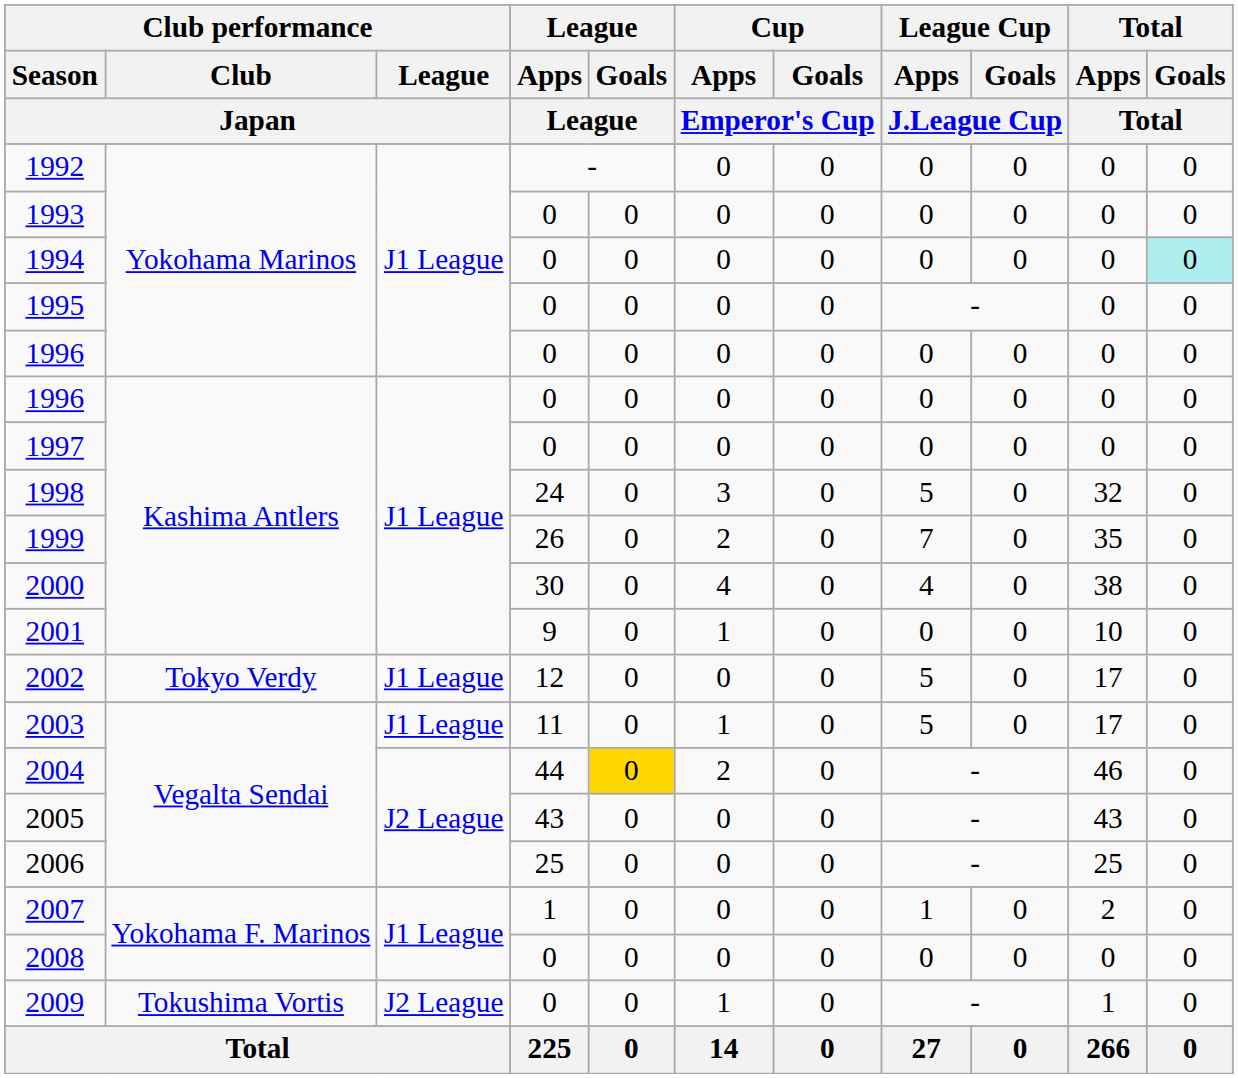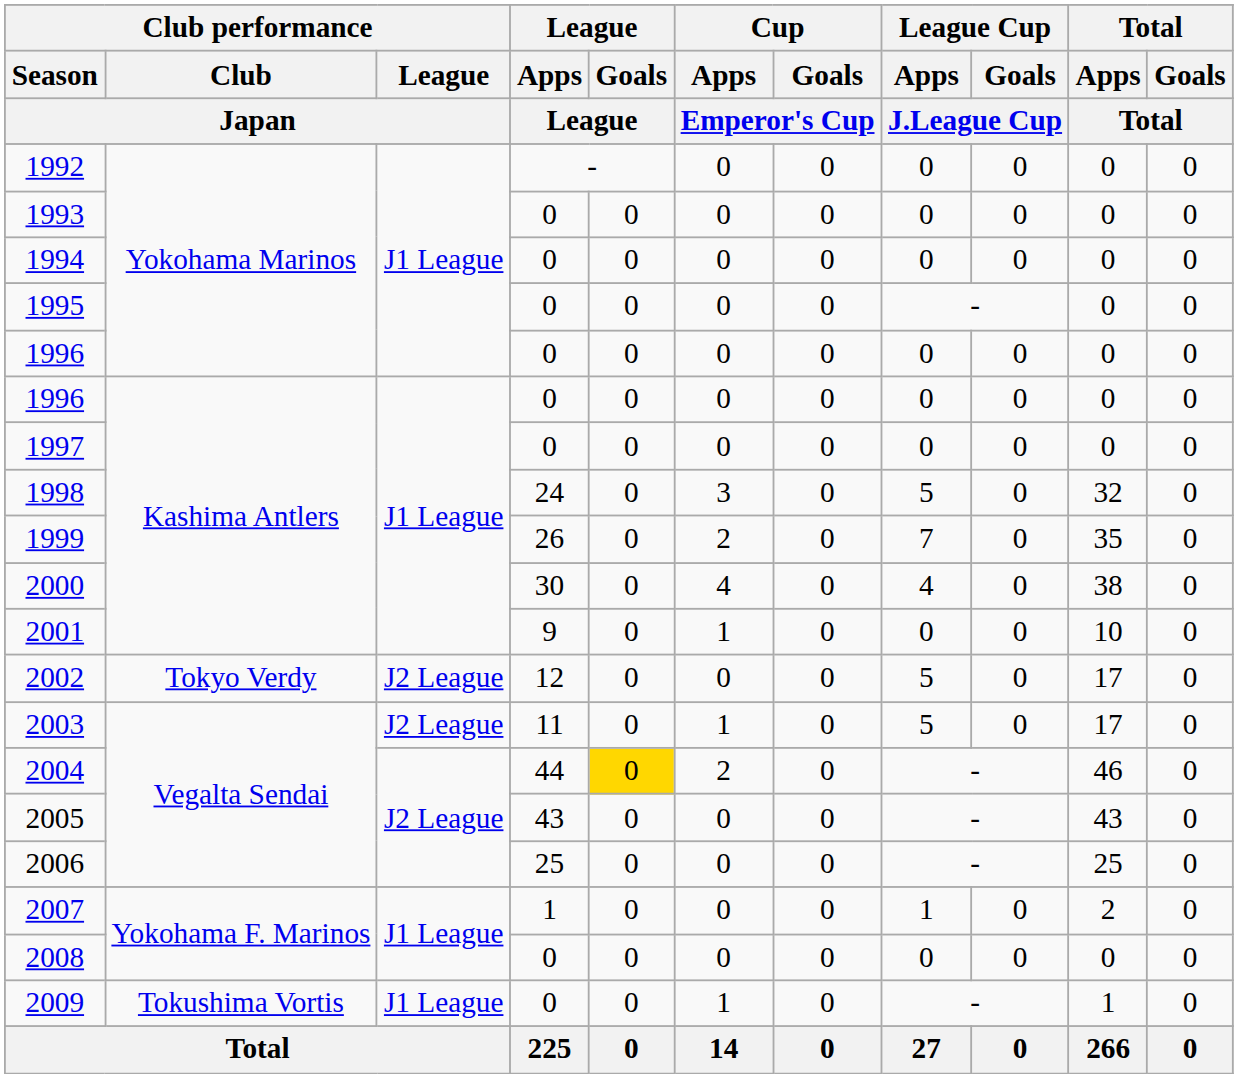 <table class="wikitable" style="text-align:center;">
 <tr>
 <th colspan=3>Club performance</th>
 <th colspan=2>League</th>
 <th colspan=2>Cup</th>
 <th colspan=2>League Cup</th>
 <th colspan=2>Total</th>
 </tr>
 <tr>
 <th>Season</th>
 <th>Club</th>
 <th>League</th>
 <th>Apps</th>
 <th>Goals</th>
 <th>Apps</th>
 <th>Goals</th>
 <th>Apps</th>
 <th>Goals</th>
 <th>Apps</th>
 <th>Goals</th>
 </tr>
 <tr>
 <th colspan=3>Japan</th>
 <th colspan=2>League</th>
 <th colspan=2><a href='#'>Emperor's Cup</a></th>
 <th colspan=2><a href='#'>J.League Cup</a></th>
 <th colspan=2>Total</th>
 </tr>
 <tr>
 <td><a href='#'>1992</a></td>
 <td rowspan="5"><a href='#'>Yokohama Marinos</a></td>
 <td rowspan="5"><a href='#'>J1 League</a></td>
 <td colspan="2">-</td>
 <td>0</td>
 <td>0</td>
 <td>0</td>
 <td>0</td>
 <td>0</td>
 <td>0</td>
 </tr>
 <tr>
 <td><a href='#'>1993</a></td>
 <td>0</td>
 <td>0</td>
 <td>0</td>
 <td>0</td>
 <td>0</td>
 <td>0</td>
 <td>0</td>
 <td>0</td>
 </tr>
 <tr>
 <td><a href='#'>1994</a></td>
 <td>0</td>
 <td>0</td>
 <td>0</td>
 <td>0</td>
 <td>0</td>
 <td>0</td>
 <td>0</td>
-<td style="background: paleturquoise;">0</td>
+<td>0</td>
 </tr>
 <tr>
 <td><a href='#'>1995</a></td>
 <td>0</td>
 <td>0</td>
 <td>0</td>
 <td>0</td>
 <td colspan="2">-</td>
 <td>0</td>
 <td>0</td>
 </tr>
 <tr>
 <td><a href='#'>1996</a></td>
 <td>0</td>
 <td>0</td>
 <td>0</td>
 <td>0</td>
 <td>0</td>
 <td>0</td>
 <td>0</td>
 <td>0</td>
 </tr>
 <tr>
 <td><a href='#'>1996</a></td>
 <td rowspan="6"><a href='#'>Kashima Antlers</a></td>
 <td rowspan="6"><a href='#'>J1 League</a></td>
 <td>0</td>
 <td>0</td>
 <td>0</td>
 <td>0</td>
 <td>0</td>
 <td>0</td>
 <td>0</td>
 <td>0</td>
 </tr>
 <tr>
 <td><a href='#'>1997</a></td>
 <td>0</td>
 <td>0</td>
 <td>0</td>
 <td>0</td>
 <td>0</td>
 <td>0</td>
 <td>0</td>
 <td>0</td>
 </tr>
 <tr>
 <td><a href='#'>1998</a></td>
 <td>24</td>
 <td>0</td>
 <td>3</td>
 <td>0</td>
 <td>5</td>
 <td>0</td>
 <td>32</td>
 <td>0</td>
 </tr>
 <tr>
 <td><a href='#'>1999</a></td>
 <td>26</td>
 <td>0</td>
 <td>2</td>
 <td>0</td>
 <td>7</td>
 <td>0</td>
 <td>35</td>
 <td>0</td>
 </tr>
 <tr>
 <td><a href='#'>2000</a></td>
 <td>30</td>
 <td>0</td>
 <td>4</td>
 <td>0</td>
 <td>4</td>
 <td>0</td>
 <td>38</td>
 <td>0</td>
 </tr>
 <tr>
 <td><a href='#'>2001</a></td>
 <td>9</td>
 <td>0</td>
 <td>1</td>
 <td>0</td>
 <td>0</td>
 <td>0</td>
 <td>10</td>
 <td>0</td>
 </tr>
 <tr>
 <td><a href='#'>2002</a></td>
 <td><a href='#'>Tokyo Verdy</a></td>
-<td><a href='#'>J1 League</a></td>
+<td><a href='#'>J2 League</a></td>
 <td>12</td>
 <td>0</td>
 <td>0</td>
 <td>0</td>
 <td>5</td>
 <td>0</td>
 <td>17</td>
 <td>0</td>
 </tr>
 <tr>
 <td><a href='#'>2003</a></td>
 <td rowspan="4"><a href='#'>Vegalta Sendai</a></td>
-<td><a href='#'>J1 League</a></td>
+<td><a href='#'>J2 League</a></td>
 <td>11</td>
 <td>0</td>
 <td>1</td>
 <td>0</td>
 <td>5</td>
 <td>0</td>
 <td>17</td>
 <td>0</td>
 </tr>
 <tr>
 <td><a href='#'>2004</a></td>
 <td rowspan="3"><a href='#'>J2 League</a></td>
 <td>44</td>
 <td style="background: gold;">0</td>
 <td>2</td>
 <td>0</td>
 <td colspan="2">-</td>
 <td>46</td>
 <td>0</td>
 </tr>
 <tr>
 <td>2005</td>
 <td>43</td>
 <td>0</td>
 <td>0</td>
 <td>0</td>
 <td colspan="2">-</td>
 <td>43</td>
 <td>0</td>
 </tr>
 <tr>
 <td>2006</td>
 <td>25</td>
 <td>0</td>
 <td>0</td>
 <td>0</td>
 <td colspan="2">-</td>
 <td>25</td>
 <td>0</td>
 </tr>
 <tr>
 <td><a href='#'>2007</a></td>
 <td rowspan="2"><a href='#'>Yokohama F. Marinos</a></td>
 <td rowspan="2"><a href='#'>J1 League</a></td>
 <td>1</td>
 <td>0</td>
 <td>0</td>
 <td>0</td>
 <td>1</td>
 <td>0</td>
 <td>2</td>
 <td>0</td>
 </tr>
 <tr>
 <td><a href='#'>2008</a></td>
 <td>0</td>
 <td>0</td>
 <td>0</td>
 <td>0</td>
 <td>0</td>
 <td>0</td>
 <td>0</td>
 <td>0</td>
 </tr>
 <tr>
 <td><a href='#'>2009</a></td>
 <td><a href='#'>Tokushima Vortis</a></td>
-<td><a href='#'>J2 League</a></td>
+<td><a href='#'>J1 League</a></td>
 <td>0</td>
 <td>0</td>
 <td>1</td>
 <td>0</td>
 <td colspan="2">-</td>
 <td>1</td>
 <td>0</td>
 </tr>
 <tr>
 <th colspan=3>Total</th>
 <th>225</th>
 <th>0</th>
 <th>14</th>
 <th>0</th>
 <th>27</th>
 <th>0</th>
 <th>266</th>
 <th>0</th>
 </tr>
 </table>
